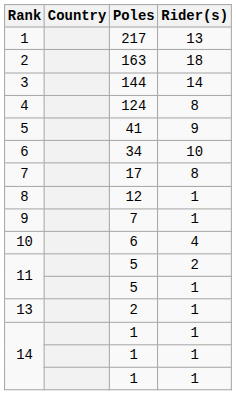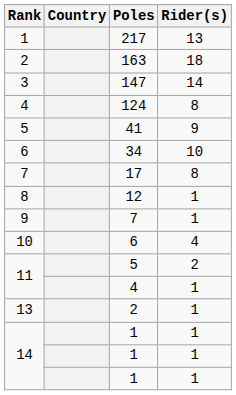 <table class="sortable plainrowheaders wikitable">
 <tr>
 <th scope=col>Rank</th>
 <th scope=col>Country</th>
 <th scope=col>Poles</th>
 <th scope=col>Rider(s)</th>
 </tr>
 <tr>
 <td align=center>1</td>
 <th scope=row></th>
 <td align=center>217</td>
 <td align=center>13</td>
 </tr>
 <tr>
 <td align=center>2</td>
 <th scope=row></th>
 <td align=center>163</td>
 <td align=center>18</td>
 </tr>
 <tr>
 <td align=center>3</td>
 <th scope=row></th>
-<td align=center>144</td>
+<td align=center>147</td>
 <td align=center>14</td>
 </tr>
 <tr>
 <td align=center>4</td>
 <th scope=row></th>
 <td align=center>124</td>
 <td align=center>8</td>
 </tr>
 <tr>
 <td align=center>5</td>
 <th scope=row></th>
 <td align=center>41</td>
 <td align=center>9</td>
 </tr>
 <tr>
 <td align=center>6</td>
 <th scope=row></th>
 <td align=center>34</td>
 <td align=center>10</td>
 </tr>
 <tr>
 <td align=center>7</td>
 <th scope=row></th>
 <td align=center>17</td>
 <td align=center>8</td>
 </tr>
 <tr>
 <td align=center>8</td>
 <th scope=row></th>
 <td align=center>12</td>
 <td align=center>1</td>
 </tr>
 <tr>
 <td align=center>9</td>
 <th scope=row></th>
 <td align=center>7</td>
 <td align=center>1</td>
 </tr>
 <tr>
 <td align=center>10</td>
 <th scope=row></th>
 <td align=center>6</td>
 <td align=center>4</td>
 </tr>
 <tr>
 <td rowspan="2" align="center">11</td>
 <th scope=row></th>
 <td align=center>5</td>
 <td align=center>2</td>
 </tr>
 <tr>
 <th scope=row></th>
-<td align=center>5</td>
+<td align=center>4</td>
 <td align=center>1</td>
 </tr>
 <tr>
 <td align=center>13</td>
 <th scope=row></th>
 <td align=center>2</td>
 <td align=center>1</td>
 </tr>
 <tr>
 <td rowspan="3" align="center">14</td>
 <th scope=row></th>
 <td align=center>1</td>
 <td align=center>1</td>
 </tr>
 <tr>
 <th scope=row></th>
 <td align=center>1</td>
 <td align=center>1</td>
 </tr>
 <tr>
 <th scope=row></th>
 <td align=center>1</td>
 <td align=center>1</td>
 </tr>
 </table>
